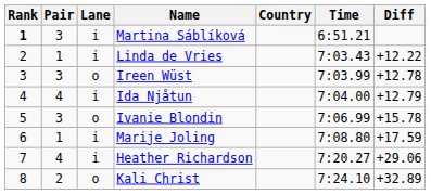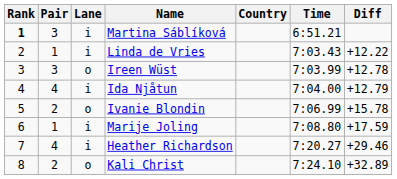 <table class="wikitable sortable" style="text-align:center">
 <tr>
 <th>Rank</th>
 <th>Pair</th>
 <th>Lane</th>
 <th>Name</th>
 <th>Country</th>
 <th>Time</th>
 <th>Diff</th>
 </tr>
 <tr>
 <td><strong>1</strong></td>
 <td>3</td>
 <td>i</td>
 <td align=left><a href='#'>Martina Sáblíková</a></td>
 <td align=left></td>
 <td>6:51.21</td>
 <td></td>
 </tr>
 <tr>
 <td>2</td>
 <td>1</td>
 <td>i</td>
 <td align=left><a href='#'>Linda de Vries</a></td>
 <td align=left></td>
 <td>7:03.43</td>
 <td>+12.22</td>
 </tr>
 <tr>
 <td>3</td>
 <td>3</td>
 <td>o</td>
 <td align=left><a href='#'>Ireen Wüst</a></td>
 <td align=left></td>
 <td>7:03.99</td>
 <td>+12.78</td>
 </tr>
 <tr>
 <td>4</td>
 <td>4</td>
 <td>i</td>
 <td align=left><a href='#'>Ida Njåtun</a></td>
 <td align=left></td>
 <td>7:04.00</td>
 <td>+12.79</td>
 </tr>
 <tr>
 <td>5</td>
-<td>3</td>
+<td>2</td>
 <td>o</td>
 <td align=left><a href='#'>Ivanie Blondin</a></td>
 <td align=left></td>
 <td>7:06.99</td>
 <td>+15.78</td>
 </tr>
 <tr>
 <td>6</td>
 <td>1</td>
 <td>i</td>
 <td align=left><a href='#'>Marije Joling</a></td>
 <td align=left></td>
 <td>7:08.80</td>
 <td>+17.59</td>
 </tr>
 <tr>
 <td>7</td>
 <td>4</td>
 <td>i</td>
 <td align=left><a href='#'>Heather Richardson</a></td>
 <td align=left></td>
 <td>7:20.27</td>
-<td>+29.06</td>
+<td>+29.46</td>
 </tr>
 <tr>
 <td>8</td>
 <td>2</td>
 <td>o</td>
 <td align=left><a href='#'>Kali Christ</a></td>
 <td align=left></td>
 <td>7:24.10</td>
 <td>+32.89</td>
 </tr>
 </table>
